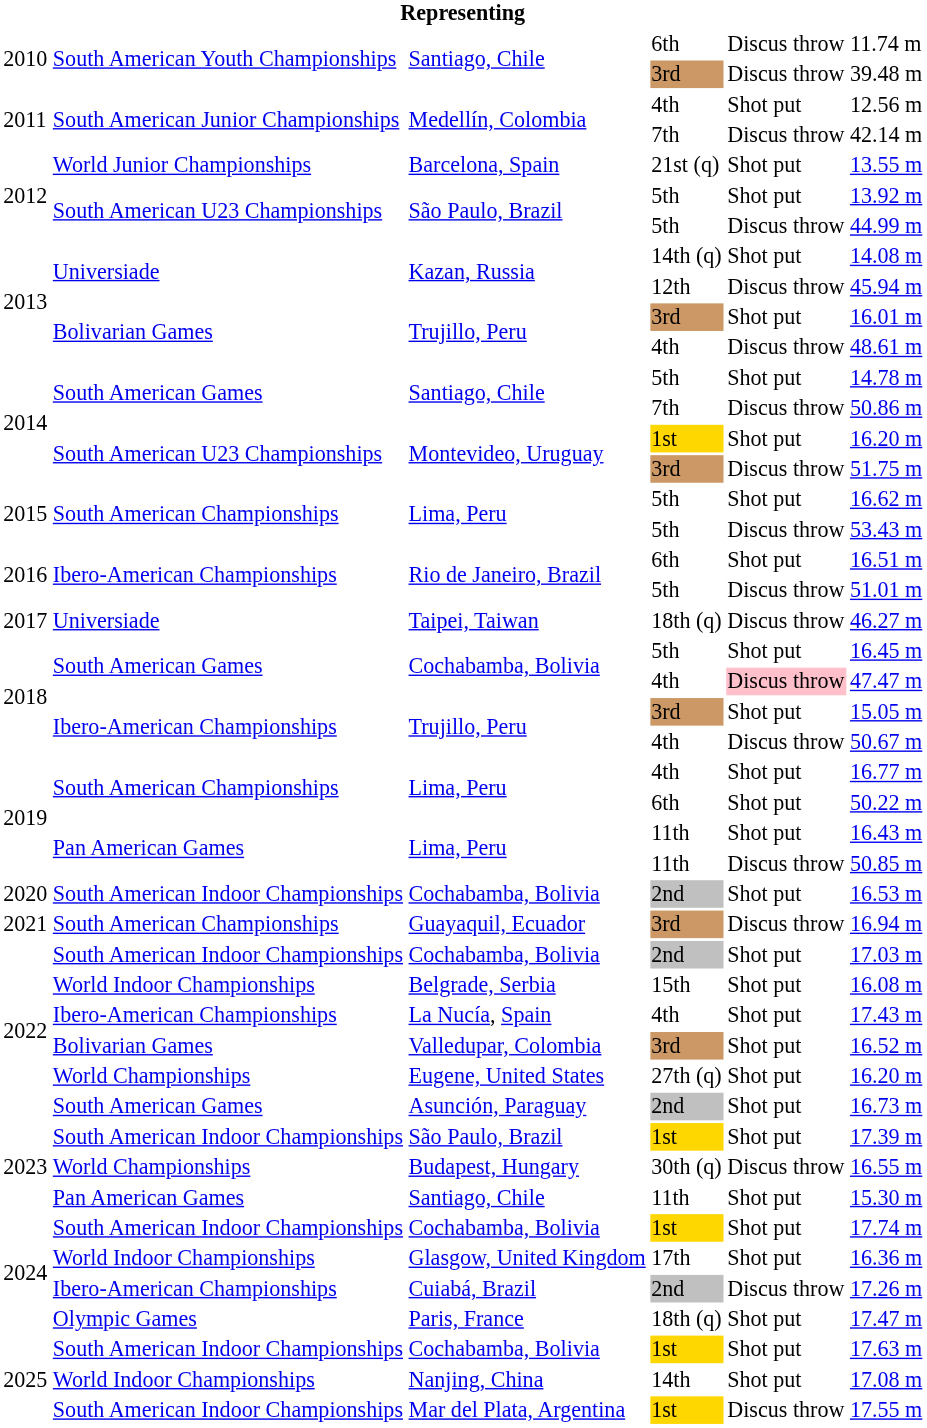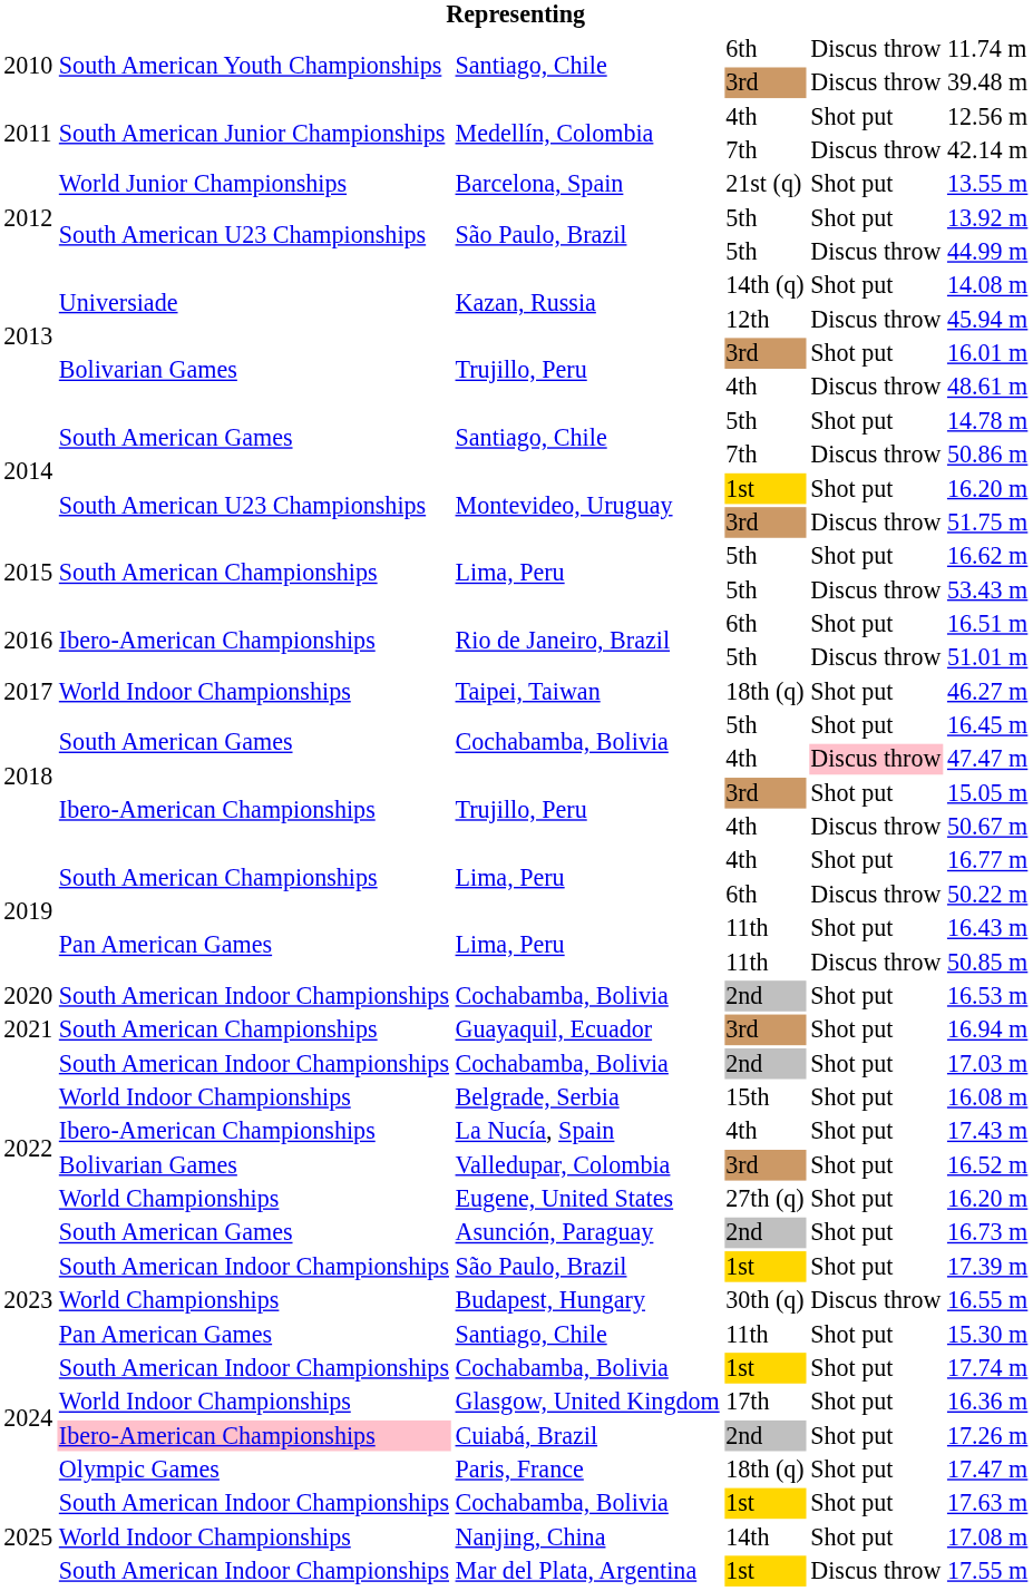 <table>
 <tr>
 <th colspan="6">Representing </th>
 </tr>
 <tr>
 <td rowspan=2>2010</td>
 <td rowspan=2><a href='#'>South American Youth Championships</a></td>
 <td rowspan=2><a href='#'>Santiago, Chile</a></td>
 <td>6th</td>
 <td>Discus throw</td>
 <td>11.74 m</td>
 </tr>
 <tr>
 <td bgcolor=cc9966>3rd</td>
 <td>Discus throw</td>
 <td>39.48 m</td>
 </tr>
 <tr>
 <td rowspan=2>2011</td>
 <td rowspan=2><a href='#'>South American Junior Championships</a></td>
 <td rowspan=2><a href='#'>Medellín, Colombia</a></td>
 <td>4th</td>
 <td>Shot put</td>
 <td>12.56 m</td>
 </tr>
 <tr>
 <td>7th</td>
 <td>Discus throw</td>
 <td>42.14 m</td>
 </tr>
 <tr>
 <td rowspan=3>2012</td>
 <td><a href='#'>World Junior Championships</a></td>
 <td><a href='#'>Barcelona, Spain</a></td>
 <td>21st (q)</td>
 <td>Shot put</td>
 <td><a href='#'>13.55 m</a></td>
 </tr>
 <tr>
 <td rowspan=2><a href='#'>South American U23 Championships</a></td>
 <td rowspan=2><a href='#'>São Paulo, Brazil</a></td>
 <td>5th</td>
 <td>Shot put</td>
 <td><a href='#'>13.92 m</a></td>
 </tr>
 <tr>
 <td>5th</td>
 <td>Discus throw</td>
 <td><a href='#'>44.99 m</a></td>
 </tr>
 <tr>
 <td rowspan=4>2013</td>
 <td rowspan=2><a href='#'>Universiade</a></td>
 <td rowspan=2><a href='#'>Kazan, Russia</a></td>
 <td>14th (q)</td>
 <td>Shot put</td>
 <td><a href='#'>14.08 m</a></td>
 </tr>
 <tr>
 <td>12th</td>
 <td>Discus throw</td>
 <td><a href='#'>45.94 m</a></td>
 </tr>
 <tr>
 <td rowspan=2><a href='#'>Bolivarian Games</a></td>
 <td rowspan=2><a href='#'>Trujillo, Peru</a></td>
 <td bgcolor=cc9966>3rd</td>
 <td>Shot put</td>
 <td><a href='#'>16.01 m</a></td>
 </tr>
 <tr>
 <td>4th</td>
 <td>Discus throw</td>
 <td><a href='#'>48.61 m</a></td>
 </tr>
 <tr>
 <td rowspan=4>2014</td>
 <td rowspan=2><a href='#'>South American Games</a></td>
 <td rowspan=2><a href='#'>Santiago, Chile</a></td>
 <td>5th</td>
 <td>Shot put</td>
 <td><a href='#'>14.78 m</a></td>
 </tr>
 <tr>
 <td>7th</td>
 <td>Discus throw</td>
 <td><a href='#'>50.86 m</a></td>
 </tr>
 <tr>
 <td rowspan=2><a href='#'>South American U23 Championships</a></td>
 <td rowspan=2><a href='#'>Montevideo, Uruguay</a></td>
 <td bgcolor=gold>1st</td>
 <td>Shot put</td>
 <td><a href='#'>16.20 m</a></td>
 </tr>
 <tr>
 <td bgcolor=cc9966>3rd</td>
 <td>Discus throw</td>
 <td><a href='#'>51.75 m</a></td>
 </tr>
 <tr>
 <td rowspan=2>2015</td>
 <td rowspan=2><a href='#'>South American Championships</a></td>
 <td rowspan=2><a href='#'>Lima, Peru</a></td>
 <td>5th</td>
 <td>Shot put</td>
 <td><a href='#'>16.62 m</a></td>
 </tr>
 <tr>
 <td>5th</td>
 <td>Discus throw</td>
 <td><a href='#'>53.43 m</a></td>
 </tr>
 <tr>
 <td rowspan=2>2016</td>
 <td rowspan=2><a href='#'>Ibero-American Championships</a></td>
 <td rowspan=2><a href='#'>Rio de Janeiro, Brazil</a></td>
 <td>6th</td>
 <td>Shot put</td>
 <td><a href='#'>16.51 m</a></td>
 </tr>
 <tr>
 <td>5th</td>
 <td>Discus throw</td>
 <td><a href='#'>51.01 m</a></td>
 </tr>
 <tr>
 <td>2017</td>
-<td><a href='#'>Universiade</a></td>
+<td><a href='#'>World Indoor Championships</a></td>
 <td><a href='#'>Taipei, Taiwan</a></td>
 <td>18th (q)</td>
-<td>Discus throw</td>
+<td>Shot put</td>
 <td><a href='#'>46.27 m</a></td>
 </tr>
 <tr>
 <td rowspan=4>2018</td>
 <td rowspan=2><a href='#'>South American Games</a></td>
 <td rowspan=2><a href='#'>Cochabamba, Bolivia</a></td>
 <td>5th</td>
 <td>Shot put</td>
 <td><a href='#'>16.45 m</a></td>
 </tr>
 <tr>
 <td>4th</td>
 <td style="background: pink;">Discus throw</td>
 <td><a href='#'>47.47 m</a></td>
 </tr>
 <tr>
 <td rowspan=2><a href='#'>Ibero-American Championships</a></td>
 <td rowspan=2><a href='#'>Trujillo, Peru</a></td>
 <td bgcolor=cc9966>3rd</td>
 <td>Shot put</td>
 <td><a href='#'>15.05 m</a></td>
 </tr>
 <tr>
 <td>4th</td>
 <td>Discus throw</td>
 <td><a href='#'>50.67 m</a></td>
 </tr>
 <tr>
 <td rowspan=4>2019</td>
 <td rowspan=2><a href='#'>South American Championships</a></td>
 <td rowspan=2><a href='#'>Lima, Peru</a></td>
 <td>4th</td>
 <td>Shot put</td>
 <td><a href='#'>16.77 m</a></td>
 </tr>
 <tr>
 <td>6th</td>
-<td>Shot put</td>
+<td>Discus throw</td>
 <td><a href='#'>50.22 m</a></td>
 </tr>
 <tr>
 <td rowspan=2><a href='#'>Pan American Games</a></td>
 <td rowspan=2><a href='#'>Lima, Peru</a></td>
 <td>11th</td>
 <td>Shot put</td>
 <td><a href='#'>16.43 m</a></td>
 </tr>
 <tr>
 <td>11th</td>
 <td>Discus throw</td>
 <td><a href='#'>50.85 m</a></td>
 </tr>
 <tr>
 <td>2020</td>
 <td><a href='#'>South American Indoor Championships</a></td>
 <td><a href='#'>Cochabamba, Bolivia</a></td>
 <td bgcolor=silver>2nd</td>
 <td>Shot put</td>
 <td><a href='#'>16.53 m</a></td>
 </tr>
 <tr>
 <td>2021</td>
 <td><a href='#'>South American Championships</a></td>
 <td><a href='#'>Guayaquil, Ecuador</a></td>
 <td bgcolor=cc9966>3rd</td>
-<td>Discus throw</td>
+<td>Shot put</td>
 <td><a href='#'>16.94 m</a></td>
 </tr>
 <tr>
 <td rowspan=6>2022</td>
 <td><a href='#'>South American Indoor Championships</a></td>
 <td><a href='#'>Cochabamba, Bolivia</a></td>
 <td bgcolor=silver>2nd</td>
 <td>Shot put</td>
 <td><a href='#'>17.03 m</a></td>
 </tr>
 <tr>
 <td><a href='#'>World Indoor Championships</a></td>
 <td><a href='#'>Belgrade, Serbia</a></td>
 <td>15th</td>
 <td>Shot put</td>
 <td><a href='#'>16.08 m</a></td>
 </tr>
 <tr>
 <td><a href='#'>Ibero-American Championships</a></td>
 <td><a href='#'>La Nucía</a>, <a href='#'>Spain</a></td>
 <td>4th</td>
 <td>Shot put</td>
 <td><a href='#'>17.43 m</a></td>
 </tr>
 <tr>
 <td><a href='#'>Bolivarian Games</a></td>
 <td><a href='#'>Valledupar, Colombia</a></td>
 <td bgcolor=cc9966>3rd</td>
 <td>Shot put</td>
 <td><a href='#'>16.52 m</a></td>
 </tr>
 <tr>
 <td><a href='#'>World Championships</a></td>
 <td><a href='#'>Eugene, United States</a></td>
 <td>27th (q)</td>
 <td>Shot put</td>
 <td><a href='#'>16.20 m</a></td>
 </tr>
 <tr>
 <td><a href='#'>South American Games</a></td>
 <td><a href='#'>Asunción, Paraguay</a></td>
 <td bgcolor=silver>2nd</td>
 <td>Shot put</td>
 <td><a href='#'>16.73 m</a></td>
 </tr>
 <tr>
 <td rowspan=3>2023</td>
 <td><a href='#'>South American Indoor Championships</a></td>
 <td><a href='#'>São Paulo, Brazil</a></td>
 <td bgcolor=gold>1st</td>
 <td>Shot put</td>
 <td><a href='#'>17.39 m</a></td>
 </tr>
 <tr>
 <td><a href='#'>World Championships</a></td>
 <td><a href='#'>Budapest, Hungary</a></td>
 <td>30th (q)</td>
 <td>Discus throw</td>
 <td><a href='#'>16.55 m</a></td>
 </tr>
 <tr>
 <td><a href='#'>Pan American Games</a></td>
 <td><a href='#'>Santiago, Chile</a></td>
 <td>11th</td>
 <td>Shot put</td>
 <td><a href='#'>15.30 m</a></td>
 </tr>
 <tr>
 <td rowspan=4>2024</td>
 <td><a href='#'>South American Indoor Championships</a></td>
 <td><a href='#'>Cochabamba, Bolivia</a></td>
 <td bgcolor=gold>1st</td>
 <td>Shot put</td>
 <td><a href='#'>17.74 m</a></td>
 </tr>
 <tr>
 <td><a href='#'>World Indoor Championships</a></td>
 <td><a href='#'>Glasgow, United Kingdom</a></td>
 <td>17th</td>
 <td>Shot put</td>
 <td><a href='#'>16.36 m</a></td>
 </tr>
 <tr>
-<td><a href='#'>Ibero-American Championships</a></td>
+<td style="background: pink;"><a href='#'>Ibero-American Championships</a></td>
 <td><a href='#'>Cuiabá, Brazil</a></td>
 <td bgcolor=silver>2nd</td>
-<td>Discus throw</td>
+<td>Shot put</td>
 <td><a href='#'>17.26 m</a></td>
 </tr>
 <tr>
 <td><a href='#'>Olympic Games</a></td>
 <td><a href='#'>Paris, France</a></td>
 <td>18th (q)</td>
 <td>Shot put</td>
 <td><a href='#'>17.47 m</a></td>
 </tr>
 <tr>
 <td rowspan=3>2025</td>
 <td><a href='#'>South American Indoor Championships</a></td>
 <td><a href='#'>Cochabamba, Bolivia</a></td>
 <td bgcolor=gold>1st</td>
 <td>Shot put</td>
 <td><a href='#'>17.63 m</a></td>
 </tr>
 <tr>
 <td><a href='#'>World Indoor Championships</a></td>
 <td><a href='#'>Nanjing, China</a></td>
 <td>14th</td>
 <td>Shot put</td>
 <td><a href='#'>17.08 m</a></td>
 </tr>
 <tr>
 <td><a href='#'>South American Indoor Championships</a></td>
 <td><a href='#'>Mar del Plata, Argentina</a></td>
 <td bgcolor=gold>1st</td>
 <td>Discus throw</td>
 <td><a href='#'>17.55 m</a></td>
 </tr>
 </table>
